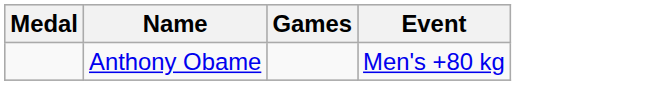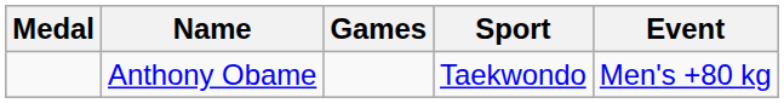 <table class="wikitable sortable" style="font-size: 95%;">
 <tr>
 <th>Medal</th>
 <th>Name</th>
 <th>Games</th>
+<th>Sport</th>
 <th>Event</th>
 </tr>
 <tr>
 <td></td>
 <td><a href='#'>Anthony Obame</a></td>
 <td></td>
+<td> <a href='#'>Taekwondo</a></td>
 <td><a href='#'>Men's +80 kg</a></td>
 </tr>
 </table>
